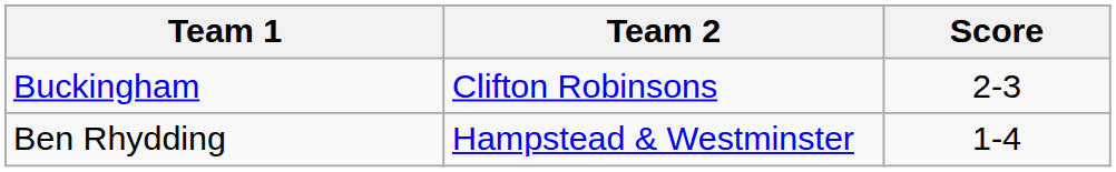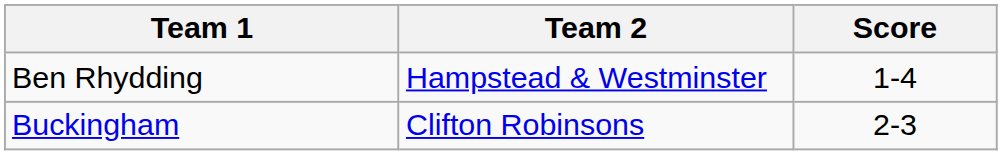 <table class="wikitable" style="font-size: 100%">
 <tr>
 <th width=200>Team 1</th>
 <th width=200>Team 2</th>
 <th width=100>Score</th>
 </tr>
 <tr>
+<td>Ben Rhydding</td>
+<td><a href='#'>Hampstead & Westminster</a></td>
+<td align=center>1-4</td>
+</tr>
+<tr>
 <td><a href='#'>Buckingham</a></td>
 <td><a href='#'>Clifton Robinsons</a></td>
 <td align=center>2-3</td>
 </tr>
-<tr>
-<td>Ben Rhydding</td>
-<td><a href='#'>Hampstead & Westminster</a></td>
-<td align=center>1-4</td>
-</tr>
 </table>
